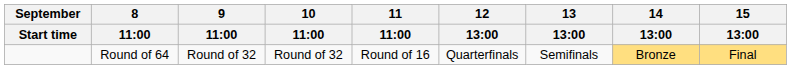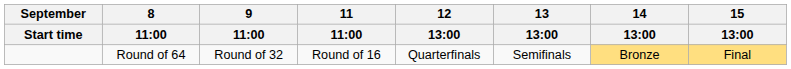 <table class="wikitable" style="text-align:center">
 <tr>
 <th width=10%>September</th>
 <th width=10%>8</th>
 <th width=10%>9</th>
-<th width=10%>10</th>
 <th width=10%>11</th>
 <th width=10%>12</th>
 <th width=10%>13</th>
 <th width=10%>14</th>
 <th width=10%>15</th>
 </tr>
 <tr>
 <th>Start time</th>
-<th>11:00</th>
 <th>11:00</th>
 <th>11:00</th>
 <th>11:00</th>
 <th>13:00</th>
 <th>13:00</th>
 <th>13:00</th>
 <th>13:00</th>
 </tr>
 <tr>
 <td></td>
 <td>Round of 64</td>
 <td>Round of 32</td>
-<td>Round of 32</td>
 <td>Round of 16</td>
 <td>Quarterfinals</td>
 <td>Semifinals</td>
 <td bgcolor="FFDF80">Bronze</td>
 <td bgcolor="FFDF80">Final</td>
 </tr>
 </table>
